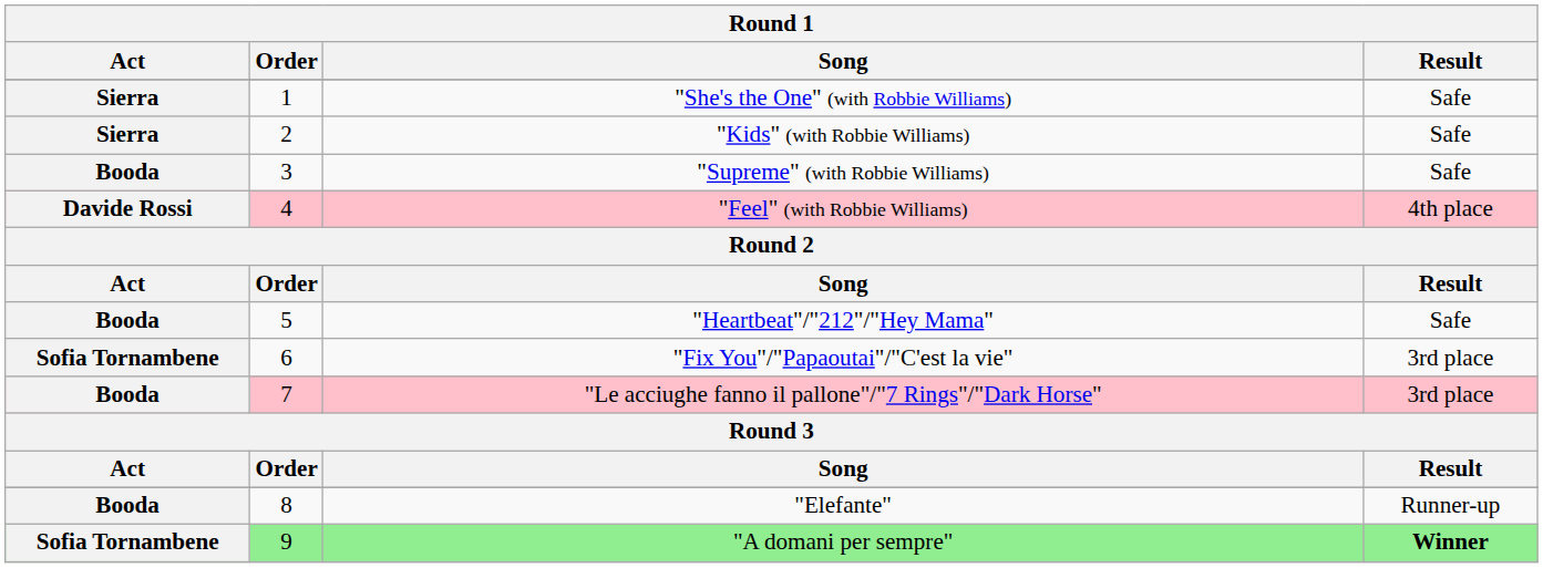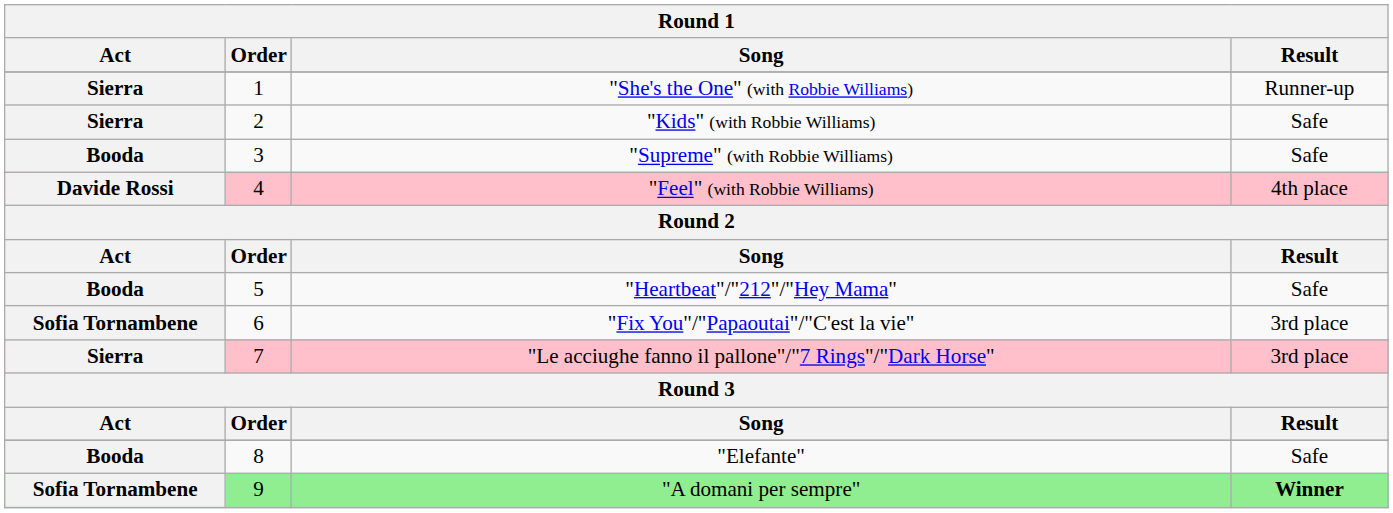 <table class="wikitable plainrowheaders" style="text-align:center;">
 <tr>
 <th colspan="5">Round 1</th>
 </tr>
 <tr>
 <th scope="col" style="width:10em;">Act</th>
 <th scope="col">Order</th>
 <th scope="col" style="width:44em;" colspan="2">Song</th>
 <th scope="col" style="width:7em;">Result</th>
 </tr>
 <tr>
 </tr>
 <tr>
 <th scope="row">Sierra</th>
 <td>1</td>
 <td colspan="2">"<a href='#'>She's the One</a>" <small>(with <a href='#'>Robbie Williams</a>)</small></td>
-<td>Safe</td>
+<td>Runner-up</td>
 </tr>
 <tr>
 <th scope="row">Sierra</th>
 <td>2</td>
 <td colspan="2">"<a href='#'>Kids</a>" <small>(with Robbie Williams)</small></td>
 <td>Safe</td>
 </tr>
 <tr>
 <th scope="row">Booda</th>
 <td>3</td>
 <td colspan="2">"<a href='#'>Supreme</a>" <small>(with Robbie Williams)</small></td>
 <td>Safe</td>
 </tr>
 <tr style="background:pink;">
 <th scope="row">Davide Rossi</th>
 <td>4</td>
 <td colspan="2">"<a href='#'>Feel</a>" <small>(with Robbie Williams)</small></td>
 <td>4th place</td>
 </tr>
 <tr>
 <th colspan="5">Round 2</th>
 </tr>
 <tr>
 <th scope="col" style="width:10em;">Act</th>
 <th scope="col">Order</th>
 <th scope="col" style="width:44em;" colspan="2">Song</th>
 <th scope="col" style="width:7em;">Result</th>
 </tr>
 <tr>
 <th scope="row">Booda</th>
 <td>5</td>
 <td colspan="2">"<a href='#'>Heartbeat</a>"/"<a href='#'>212</a>"/"<a href='#'>Hey Mama</a>"</td>
 <td>Safe</td>
 </tr>
 <tr>
 <th scope="row">Sofia Tornambene</th>
 <td>6</td>
 <td colspan="2">"<a href='#'>Fix You</a>"/"<a href='#'>Papaoutai</a>"/"C'est la vie"</td>
 <td>3rd place</td>
 </tr>
 <tr style="background:pink;">
-<th scope="row">Booda</th>
+<th scope="row">Sierra</th>
 <td>7</td>
 <td colspan="2">"Le acciughe fanno il pallone"/"<a href='#'>7 Rings</a>"/"<a href='#'>Dark Horse</a>"</td>
 <td>3rd place</td>
 </tr>
 <tr>
 <th colspan="5">Round 3</th>
 </tr>
 <tr>
 <th scope="col" style="width:10em;">Act</th>
 <th scope="col">Order</th>
 <th scope="col" style="width:44em;" colspan="2">Song</th>
 <th scope="col" style="width:7em;">Result</th>
 </tr>
 <tr>
 </tr>
 <tr>
 <th scope="row">Booda</th>
 <td>8</td>
 <td colspan="2">"Elefante"</td>
-<td>Runner-up</td>
+<td>Safe</td>
 </tr>
 <tr style="background:lightgreen;">
 <th scope="row">Sofia Tornambene</th>
 <td>9</td>
 <td colspan="2">"A domani per sempre"</td>
 <td><strong>Winner</strong></td>
 </tr>
 <tr>
 </tr>
 </table>
